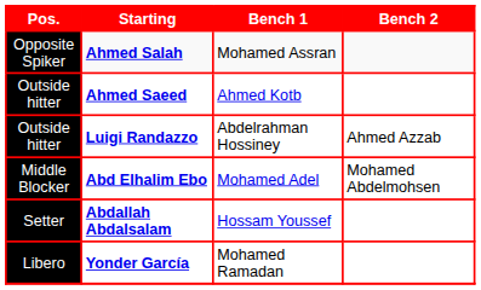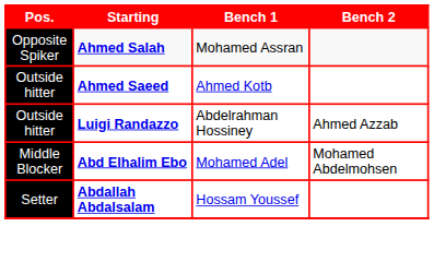 <table style='font-size: 95%; text-align: center; border:2px solid red;' class='wikitable' width='75%'>
 <tr>
 <th scope="col" style="width: 90px; color: white; background: #ff0000; border:2px solid red;">Pos.</th>
 <th scope="col" style="width: 250px; color: white; background: #ff0000; border:2px solid red;">Starting</th>
 <th scope="col" style="width: 225px; color: white; background: #ff0000; border:2px soylid red;">Bench 1</th>
 <th scope="col" style="width: 225px; color: white; background: #ff0000; border:2px solid red;">Bench 2</th>
 </tr>
 <tr style="border:2px solid red;">
 <td style="background: #000; color:#fff;"><span>Opposite<br>Spiker</span></td>
 <td align=left style="border:2px solid red; font-weight: bold;"> <a href='#'>Ahmed Salah</a></td>
 <td align=left style="border:2px solid red;"> Mohamed Assran</td>
 <td></td>
 </tr>
 <tr style="background: white; border:2px solid red;">
 <td style="background: #000; color:#fff;"><span>Outside <br> hitter</span></td>
 <td align=left style="border:2px solid red; font-weight: bold;"> <a href='#'>Ahmed Saeed</a></td>
 <td align=left style="border:2px solid red;"> <a href='#'>Ahmed Kotb</a></td>
 <td align=left style="border:2px solid red;"></td>
 </tr>
 <tr style="background: white; border:2px solid red;">
 <td style="background: #000; color:#fff;"><span>Outside <br> hitter</span></td>
 <td align=left style="border:2px solid red; font-weight: bold;"> <a href='#'>Luigi Randazzo</a></td>
 <td align=left style="border:2px solid red;"> Abdelrahman Hossiney</td>
 <td align=left style="border:2px solid red;"> Ahmed Azzab</td>
 </tr>
 <tr style="background: white; border:2px solid red;">
 <td style="background: #000; color:#fff;"><span>Middle Blocker</span></td>
 <td align=left style="border:2px solid red; font-weight: bold;"> <a href='#'>Abd Elhalim Ebo</a></td>
 <td align=left style="border:2px solid red;"> <a href='#'>Mohamed Adel</a></td>
 <td align=left style="border:2px solid red;">  Mohamed Abdelmohsen</td>
 </tr>
 <tr style="background: white; border:2px solid red;">
 <td style="background: #000; color:#fff;"><span>Setter</span></td>
 <td align=left style="border:2px solid red; font-weight: bold;"> <a href='#'>Abdallah Abdalsalam</a></td>
 <td align=left style="border:2px solid red;"> <a href='#'>Hossam Youssef</a></td>
 <td></td>
 </tr>
-<tr style="background: white; border:2px solid red;">
-<td style="background: #000; color:#fff;"><span>Libero</span></td>
-<td align=left style="border:2px solid red; font-weight: bold;"> <a href='#'>Yonder García</a></td>
-<td align=left style="border:2px solid red;"> Mohamed Ramadan</td>
-<td></td>
-</tr>
 <tr>
 </tr>
 </table>
